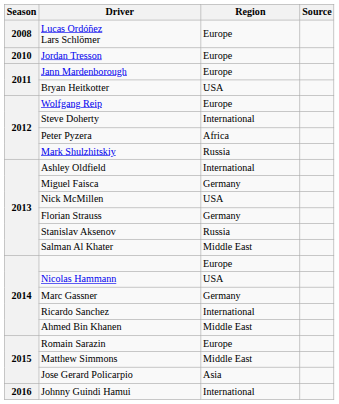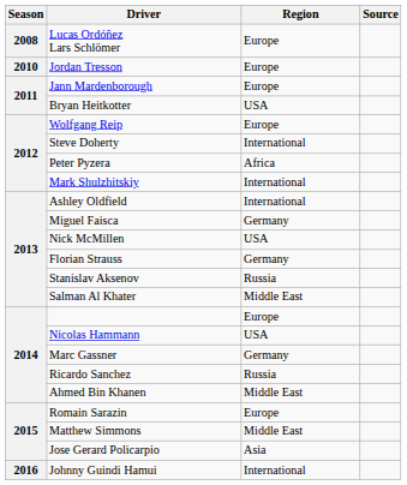 <table class="wikitable">
 <tr>
 <th>Season</th>
 <th width="250">Driver</th>
 <th width="150">Region</th>
 <th>Source</th>
 </tr>
 <tr>
 <th>2008</th>
 <td> <a href='#'>Lucas Ordóñez</a><br> Lars Schlömer</td>
 <td>Europe</td>
 <td><br></td>
 </tr>
 <tr>
 <th>2010</th>
 <td> <a href='#'>Jordan Tresson</a></td>
 <td>Europe</td>
 <td></td>
 </tr>
 <tr>
 <th rowspan="2">2011</th>
 <td> <a href='#'>Jann Mardenborough</a></td>
 <td>Europe</td>
 <td></td>
 </tr>
 <tr>
 <td> Bryan Heitkotter</td>
 <td>USA</td>
 <td></td>
 </tr>
 <tr>
 <th rowspan="4">2012</th>
 <td> <a href='#'>Wolfgang Reip</a></td>
 <td>Europe</td>
 <td></td>
 </tr>
 <tr>
 <td> Steve Doherty</td>
 <td>International</td>
 <td></td>
 </tr>
 <tr>
 <td> Peter Pyzera</td>
 <td>Africa</td>
 <td></td>
 </tr>
 <tr>
 <td> <a href='#'>Mark Shulzhitskiy</a></td>
-<td>Russia</td>
+<td>International</td>
 <td></td>
 </tr>
 <tr>
 <th rowspan="6">2013</th>
 <td> Ashley Oldfield</td>
 <td>International</td>
 <td></td>
 </tr>
 <tr>
 <td> Miguel Faisca</td>
 <td>Germany</td>
 <td></td>
 </tr>
 <tr>
 <td> Nick McMillen</td>
 <td>USA</td>
 <td></td>
 </tr>
 <tr>
 <td> Florian Strauss</td>
 <td>Germany</td>
 <td></td>
 </tr>
 <tr>
 <td> Stanislav Aksenov</td>
 <td>Russia</td>
 <td></td>
 </tr>
 <tr>
 <td> Salman Al Khater</td>
 <td>Middle East</td>
 <td></td>
 </tr>
 <tr>
 <th rowspan="5">2014</th>
 <td> </td>
 <td>Europe</td>
 <td></td>
 </tr>
 <tr>
 <td> <a href='#'>Nicolas Hammann</a></td>
 <td>USA</td>
 <td></td>
 </tr>
 <tr>
 <td> Marc Gassner</td>
 <td>Germany</td>
 <td></td>
 </tr>
 <tr>
 <td> Ricardo Sanchez</td>
-<td>International</td>
+<td>Russia</td>
 <td></td>
 </tr>
 <tr>
 <td> Ahmed Bin Khanen</td>
 <td>Middle East</td>
 <td></td>
 </tr>
 <tr>
 <th rowspan="3">2015</th>
 <td> Romain Sarazin</td>
 <td>Europe</td>
 <td></td>
 </tr>
 <tr>
 <td> Matthew Simmons</td>
 <td>Middle East</td>
 <td></td>
 </tr>
 <tr>
 <td> Jose Gerard Policarpio</td>
 <td>Asia</td>
 <td></td>
 </tr>
 <tr>
 <th>2016</th>
 <td> Johnny Guindi Hamui</td>
 <td>International</td>
 <td></td>
 </tr>
 </table>
